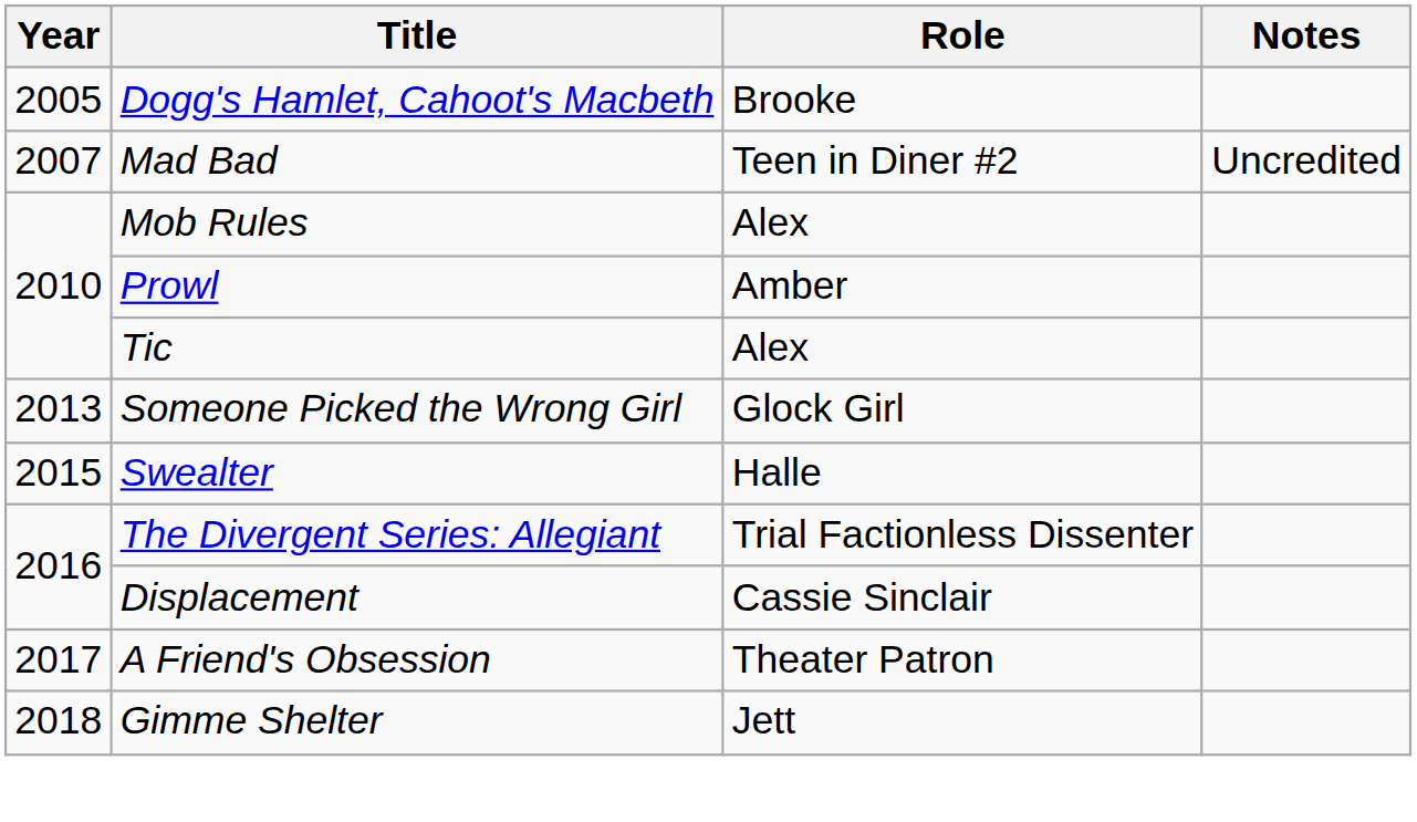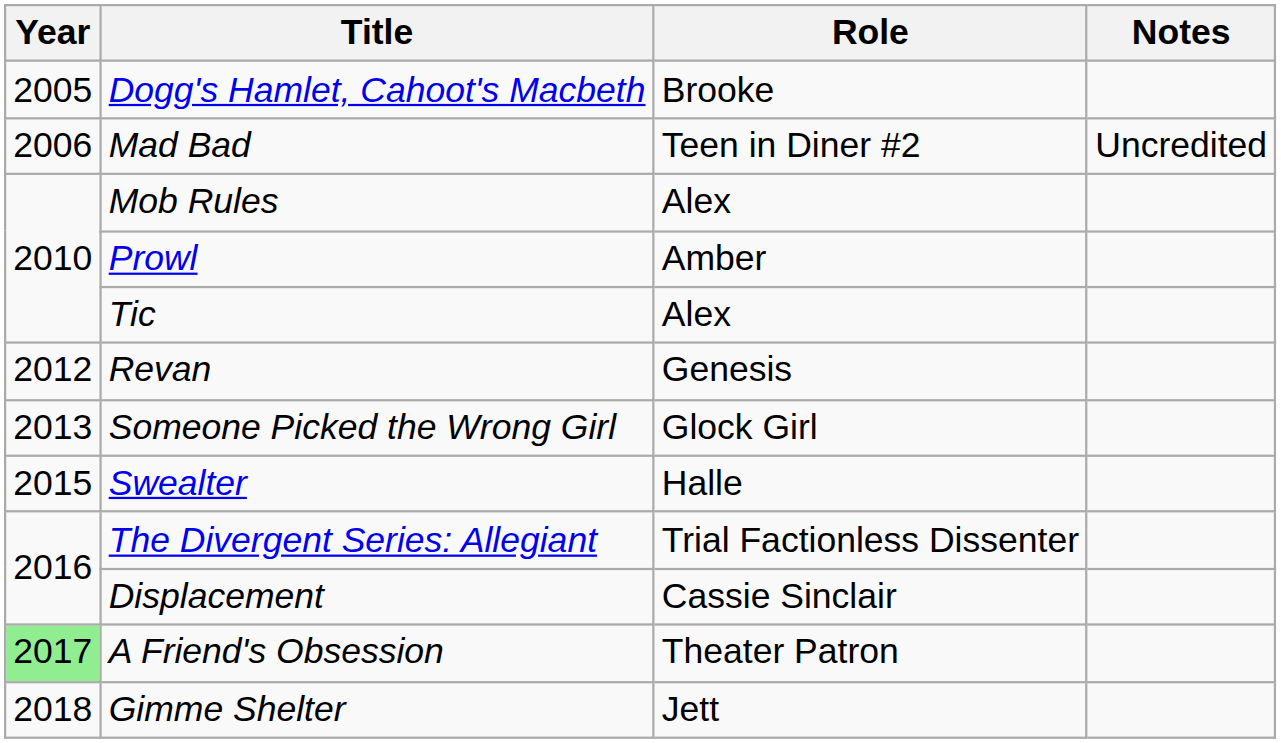 <table class="wikitable sortable">
 <tr>
 <th>Year</th>
 <th>Title</th>
 <th>Role</th>
 <th class="unsortable">Notes</th>
 </tr>
 <tr>
 <td>2005</td>
 <td><em><a href='#'>Dogg's Hamlet, Cahoot's Macbeth</a></em></td>
 <td>Brooke</td>
 <td></td>
 </tr>
 <tr>
-<td>2007</td>
+<td>2006</td>
 <td><em>Mad Bad</em></td>
 <td>Teen in Diner #2</td>
 <td>Uncredited</td>
 </tr>
 <tr>
 <td rowspan="3">2010</td>
 <td><em>Mob Rules</em></td>
 <td>Alex</td>
 <td></td>
 </tr>
 <tr>
 <td><em><a href='#'>Prowl</a></em></td>
 <td>Amber</td>
 <td></td>
 </tr>
 <tr>
 <td><em>Tic</em></td>
 <td>Alex</td>
+<td></td>
+</tr>
+<tr>
+<td>2012</td>
+<td><em>Revan</em></td>
+<td>Genesis</td>
 <td></td>
 </tr>
 <tr>
 <td>2013</td>
 <td><em>Someone Picked the Wrong Girl</em></td>
 <td>Glock Girl</td>
 <td></td>
 </tr>
 <tr>
 <td>2015</td>
 <td><em><a href='#'>Swealter</a></em></td>
 <td>Halle</td>
 <td></td>
 </tr>
 <tr>
 <td rowspan="2">2016</td>
 <td><em><a href='#'>The Divergent Series: Allegiant</a></em></td>
 <td>Trial Factionless Dissenter</td>
 <td></td>
 </tr>
 <tr>
 <td><em>Displacement</em></td>
 <td>Cassie Sinclair</td>
 <td></td>
 </tr>
 <tr>
-<td>2017</td>
+<td style="background: lightgreen;">2017</td>
 <td><em>A Friend's Obsession</em></td>
 <td>Theater Patron</td>
 <td></td>
 </tr>
 <tr>
 <td>2018</td>
 <td><em>Gimme Shelter</em></td>
 <td>Jett</td>
 <td></td>
 </tr>
 </table>
